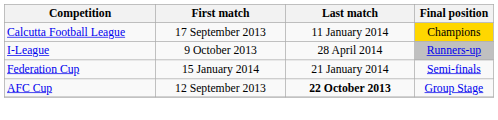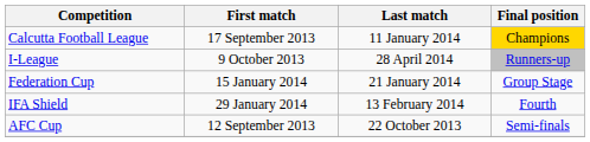 <table class="wikitable" style="text-align:center;">
 <tr>
 <th style="text-align:center; width:200px;">Competition</th>
 <th style="text-align:center; width:170px;">First match</th>
 <th style="text-align:center; width:170px;">Last match</th>
 <th style="text-align:center; width:100px;">Final position</th>
 </tr>
 <tr>
 <td style="text-align:left;"><a href='#'>Calcutta Football League</a></td>
 <td>17 September 2013</td>
 <td>11 January 2014</td>
 <td bgcolor="gold">Champions</td>
 </tr>
 <tr>
 <td style="text-align:left;"><a href='#'>I-League</a></td>
 <td>9 October 2013</td>
 <td>28 April 2014</td>
 <td bgcolor="silver"><a href='#'>Runners-up</a></td>
 </tr>
 <tr>
 <td style="text-align:left;"><a href='#'>Federation Cup</a></td>
 <td>15 January 2014</td>
 <td>21 January 2014</td>
-<td><a href='#'>Semi-finals</a></td>
+<td><a href='#'>Group Stage</a></td>
+</tr>
+<tr>
+<td style="text-align:left;"><a href='#'>IFA Shield</a></td>
+<td>29 January 2014</td>
+<td>13 February 2014</td>
+<td><a href='#'>Fourth</a></td>
 </tr>
 <tr>
 <td style="text-align:left;"><a href='#'>AFC Cup</a></td>
 <td>12 September 2013</td>
-<td><strong>22 October 2013</strong></td>
-<td><a href='#'>Group Stage</a></td>
+<td>22 October 2013</td>
+<td><a href='#'>Semi-finals</a></td>
 </tr>
 <tr>
 </tr>
 </table>
